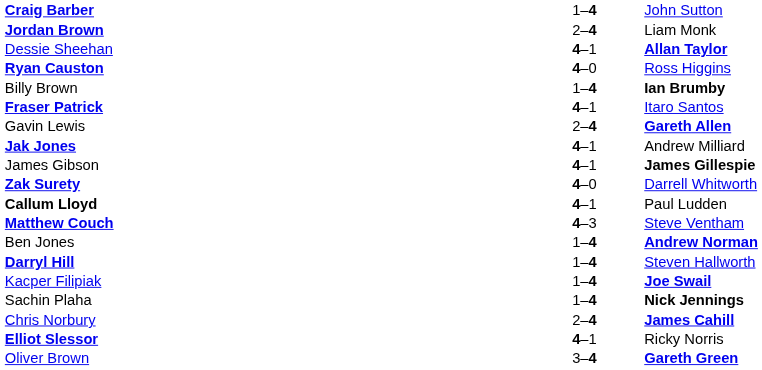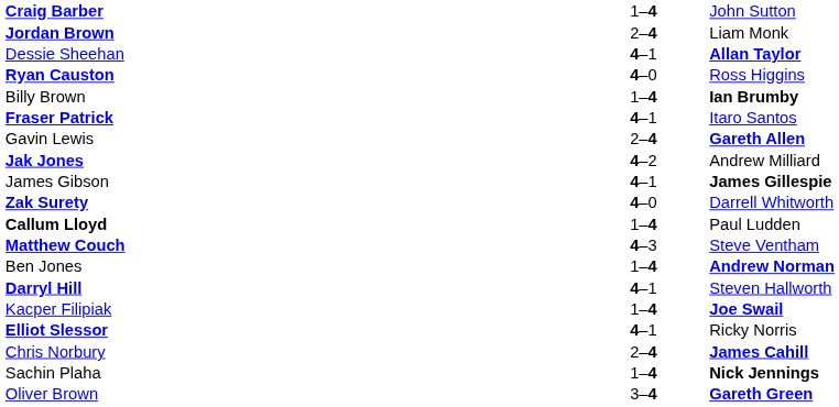 <table width="100%" cellspacing="1">
 <tr>
 <th width=45%></th>
 <th width=10%></th>
 <th width=45%></th>
 </tr>
 <tr>
 <td> <strong><a href='#'>Craig Barber</a></strong></td>
 <td align="center">1–<strong>4</strong></td>
 <td> <a href='#'>John Sutton</a></td>
 </tr>
 <tr>
 <td> <strong><a href='#'>Jordan Brown</a></strong></td>
 <td align="center">2–<strong>4</strong></td>
 <td> Liam Monk</td>
 </tr>
 <tr>
 <td> <a href='#'>Dessie Sheehan</a></td>
 <td align="center"><strong>4</strong>–1</td>
 <td> <strong><a href='#'>Allan Taylor</a></strong></td>
 </tr>
 <tr>
 <td> <strong><a href='#'>Ryan Causton</a></strong></td>
 <td align="center"><strong>4</strong>–0</td>
 <td> <a href='#'>Ross Higgins</a></td>
 </tr>
 <tr>
 <td> Billy Brown</td>
 <td align="center">1–<strong>4</strong></td>
 <td> <strong>Ian Brumby</strong></td>
 </tr>
 <tr>
 <td> <strong><a href='#'>Fraser Patrick</a></strong></td>
 <td align="center"><strong>4</strong>–1</td>
 <td> <a href='#'>Itaro Santos</a></td>
 </tr>
 <tr>
 <td> Gavin Lewis</td>
 <td align="center">2–<strong>4</strong></td>
 <td> <strong><a href='#'>Gareth Allen</a></strong></td>
 </tr>
 <tr>
 <td> <strong><a href='#'>Jak Jones</a></strong></td>
-<td align="center"><strong>4</strong>–1</td>
+<td align="center"><strong>4</strong>–2</td>
 <td> Andrew Milliard</td>
 </tr>
 <tr>
 <td> James Gibson</td>
 <td align="center"><strong>4</strong>–1</td>
 <td> <strong>James Gillespie</strong></td>
 </tr>
 <tr>
 <td> <strong><a href='#'>Zak Surety</a></strong></td>
 <td align="center"><strong>4</strong>–0</td>
 <td> <a href='#'>Darrell Whitworth</a></td>
 </tr>
 <tr>
 <td> <strong>Callum Lloyd</strong></td>
-<td align="center"><strong>4</strong>–1</td>
+<td align="center">1–<strong>4</strong></td>
 <td> Paul Ludden</td>
 </tr>
 <tr>
 <td> <strong><a href='#'>Matthew Couch</a></strong></td>
 <td align="center"><strong>4</strong>–3</td>
 <td> <a href='#'>Steve Ventham</a></td>
 </tr>
 <tr>
 <td> Ben Jones</td>
 <td align="center">1–<strong>4</strong></td>
 <td> <strong><a href='#'>Andrew Norman</a></strong></td>
 </tr>
 <tr>
 <td> <strong><a href='#'>Darryl Hill</a></strong></td>
-<td align="center">1–<strong>4</strong></td>
+<td align="center"><strong>4</strong>–1</td>
 <td> <a href='#'>Steven Hallworth</a></td>
 </tr>
 <tr>
 <td> <a href='#'>Kacper Filipiak</a></td>
 <td align="center">1–<strong>4</strong></td>
 <td> <strong><a href='#'>Joe Swail</a></strong></td>
 </tr>
 <tr>
-<td> Sachin Plaha</td>
-<td align="center">1–<strong>4</strong></td>
-<td> <strong>Nick Jennings</strong></td>
+<td> <strong><a href='#'>Elliot Slessor</a></strong></td>
+<td align="center"><strong>4</strong>–1</td>
+<td> Ricky Norris</td>
 </tr>
 <tr>
 <td> <a href='#'>Chris Norbury</a></td>
 <td align="center">2–<strong>4</strong></td>
 <td> <strong><a href='#'>James Cahill</a></strong></td>
 </tr>
 <tr>
-<td> <strong><a href='#'>Elliot Slessor</a></strong></td>
-<td align="center"><strong>4</strong>–1</td>
-<td> Ricky Norris</td>
+<td> Sachin Plaha</td>
+<td align="center">1–<strong>4</strong></td>
+<td> <strong>Nick Jennings</strong></td>
 </tr>
 <tr>
 <td> <a href='#'>Oliver Brown</a></td>
 <td align="center">3–<strong>4</strong></td>
 <td> <strong><a href='#'>Gareth Green</a></strong></td>
 </tr>
 </table>
